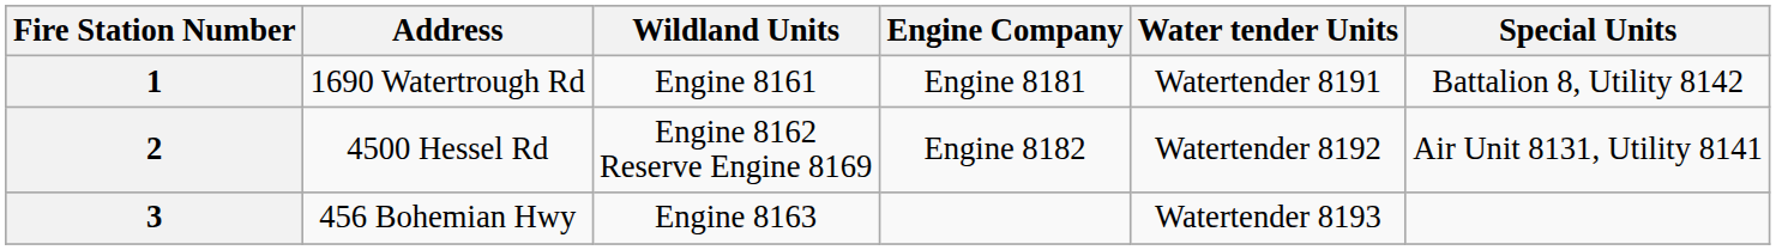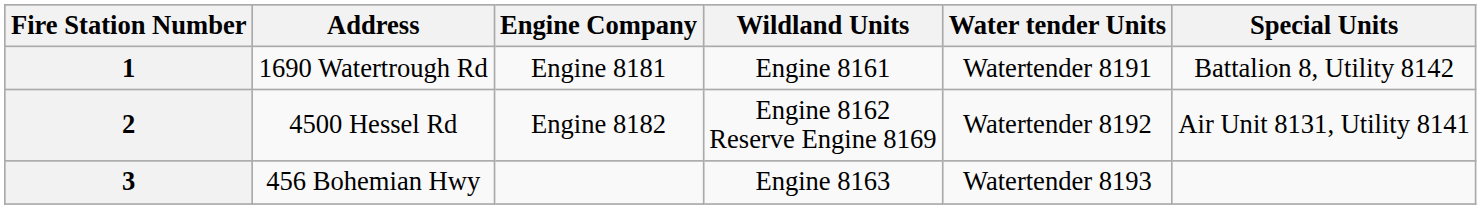 <table class="wikitable" style="text-align:center;">
 <tr>
 <th>Fire Station Number</th>
 <th>Address</th>
+<th>Engine Company</th>
 <th>Wildland Units</th>
-<th>Engine Company</th>
 <th>Water tender Units</th>
 <th>Special Units</th>
 </tr>
 <tr>
 <th>1</th>
 <td>1690 Watertrough Rd</td>
+<td>Engine 8181</td>
 <td>Engine 8161<br></td>
-<td>Engine 8181</td>
 <td>Watertender 8191</td>
 <td>Battalion 8, Utility 8142</td>
 </tr>
 <tr>
 <th>2</th>
 <td>4500 Hessel Rd</td>
+<td>Engine 8182</td>
 <td>Engine 8162<br>Reserve Engine 8169</td>
-<td>Engine 8182</td>
 <td>Watertender 8192</td>
 <td>Air Unit 8131, Utility 8141</td>
 </tr>
 <tr>
 <th>3</th>
 <td>456 Bohemian Hwy</td>
+<td></td>
 <td>Engine 8163</td>
-<td></td>
 <td>Watertender 8193</td>
 <td></td>
 </tr>
 </table>
